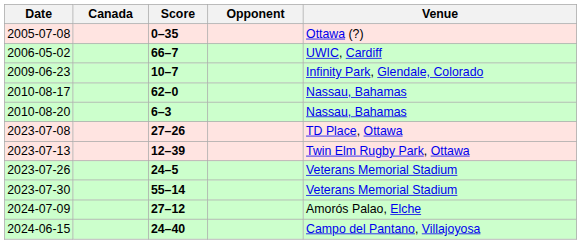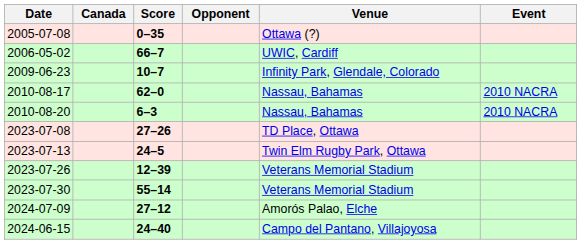 <table class="wikitable sortable">
 <tr>
 <th style="width:12%">Date</th>
 <th>Canada</th>
 <th>Score</th>
 <th>Opponent</th>
 <th>Venue</th>
+<th>Event</th>
 </tr>
 <tr bgcolor=FFE4E1>
 <td>2005-07-08</td>
 <td align=right></td>
 <td><strong>0–35</strong></td>
 <td></td>
 <td><a href='#'>Ottawa</a> (?)</td>
+<td></td>
 </tr>
 <tr bgcolor=#ccffcc>
 <td>2006-05-02</td>
 <td align=right></td>
 <td><strong>66–7</strong></td>
 <td></td>
 <td><a href='#'>UWIC</a>, <a href='#'>Cardiff</a></td>
+<td></td>
 </tr>
 <tr bgcolor=#ccffcc>
 <td>2009-06-23</td>
 <td></td>
 <td><strong>10–7</strong></td>
 <td></td>
 <td><a href='#'>Infinity Park</a>, <a href='#'>Glendale, Colorado</a></td>
+<td></td>
 </tr>
 <tr bgcolor=#ccffcc>
 <td>2010-08-17</td>
 <td align=right></td>
 <td><strong>62–0</strong></td>
 <td></td>
 <td><a href='#'>Nassau, Bahamas</a></td>
+<td><a href='#'>2010 NACRA</a></td>
 </tr>
 <tr bgcolor=#ccffcc>
 <td>2010-08-20</td>
 <td align=right></td>
 <td><strong>6–3</strong></td>
 <td></td>
 <td><a href='#'>Nassau, Bahamas</a></td>
+<td><a href='#'>2010 NACRA</a></td>
 </tr>
 <tr bgcolor=FFE4E1>
 <td>2023-07-08</td>
 <td align=right></td>
 <td><strong>27–26</strong></td>
 <td></td>
 <td><a href='#'>TD Place</a>, <a href='#'>Ottawa</a></td>
+<td></td>
 </tr>
 <tr bgcolor=FFE4E1>
 <td>2023-07-13</td>
 <td align=right></td>
-<td><strong>12–39</strong></td>
+<td><strong>24–5</strong></td>
 <td></td>
 <td><a href='#'>Twin Elm Rugby Park</a>, <a href='#'>Ottawa</a></td>
+<td></td>
 </tr>
 <tr bgcolor=#ccffcc>
 <td>2023-07-26</td>
 <td align=right></td>
-<td><strong>24–5</strong></td>
+<td><strong>12–39</strong></td>
 <td></td>
 <td><a href='#'>Veterans Memorial Stadium</a></td>
+<td></td>
 </tr>
 <tr bgcolor=#ccffcc>
 <td>2023-07-30</td>
 <td align=right></td>
 <td><strong>55–14</strong></td>
 <td></td>
 <td><a href='#'>Veterans Memorial Stadium</a></td>
+<td></td>
 </tr>
 <tr bgcolor=#ccffcc>
 <td>2024-07-09</td>
 <td align=right></td>
 <td><strong>27–12</strong></td>
 <td></td>
 <td>Amorós Palao, <a href='#'>Elche</a></td>
+<td></td>
 </tr>
 <tr bgcolor=#ccffcc>
 <td>2024-06-15</td>
 <td align=right></td>
 <td><strong>24–40</strong></td>
 <td></td>
 <td><a href='#'>Campo del Pantano</a>, <a href='#'>Villajoyosa</a></td>
+<td></td>
 </tr>
 </table>
